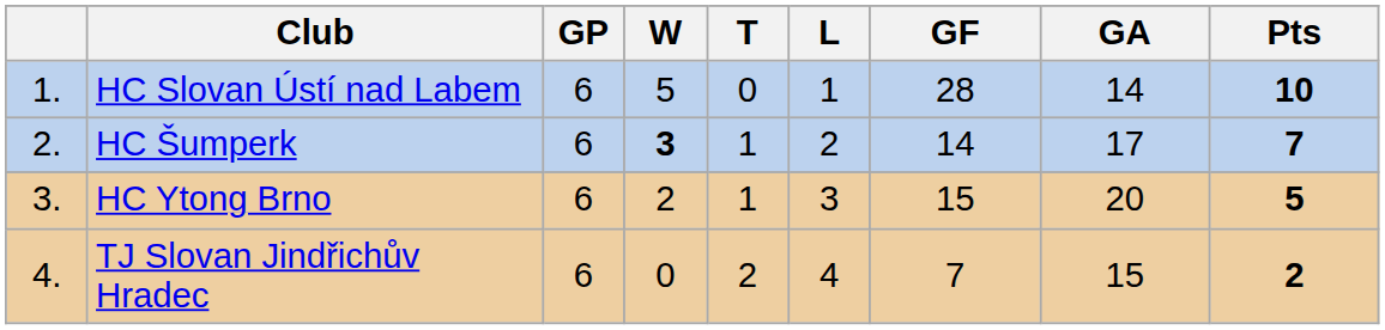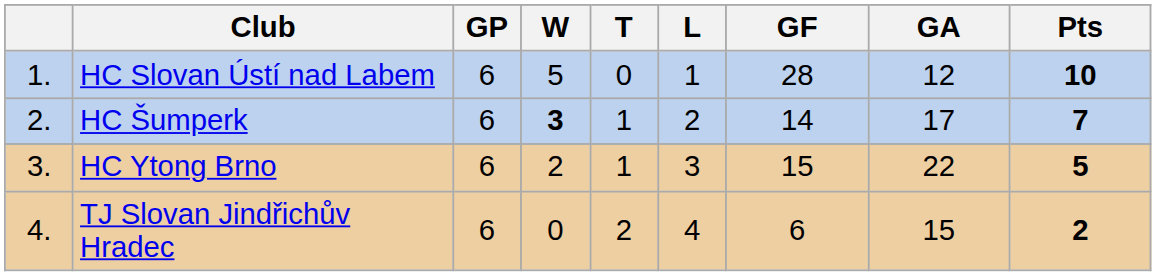 <table class="wikitable">
 <tr>
 <th width="30"></th>
 <th width="200">Club</th>
 <th width="30">GP</th>
 <th width="30">W</th>
 <th width="30">T</th>
 <th width="30">L</th>
 <th width="70">GF</th>
 <th width="70">GA</th>
 <th width="70">Pts</th>
 </tr>
 <tr bgcolor="#BCD2EE" align="center">
 <td>1.</td>
 <td align="left"><a href='#'>HC Slovan Ústí nad Labem</a></td>
 <td>6</td>
 <td>5</td>
 <td>0</td>
 <td>1</td>
 <td>28</td>
-<td>14</td>
+<td>12</td>
 <td><strong>10</strong></td>
 </tr>
 <tr bgcolor="#BCD2EE" align="center">
 <td>2.</td>
 <td align="left"><a href='#'>HC Šumperk</a></td>
 <td>6</td>
 <td><strong>3</strong></td>
 <td>1</td>
 <td>2</td>
 <td>14</td>
 <td>17</td>
 <td><strong>7</strong></td>
 </tr>
 <tr bgcolor="#EECFA1" align="center">
 <td>3.</td>
 <td align="left"><a href='#'>HC Ytong Brno</a></td>
 <td>6</td>
 <td>2</td>
 <td>1</td>
 <td>3</td>
 <td>15</td>
-<td>20</td>
+<td>22</td>
 <td><strong>5</strong></td>
 </tr>
 <tr bgcolor="#EECFA1" align="center">
 <td>4.</td>
 <td align="left"><a href='#'>TJ Slovan Jindřichův Hradec</a></td>
 <td>6</td>
 <td>0</td>
 <td>2</td>
 <td>4</td>
-<td>7</td>
+<td>6</td>
 <td>15</td>
 <td><strong>2</strong></td>
 </tr>
 </table>
